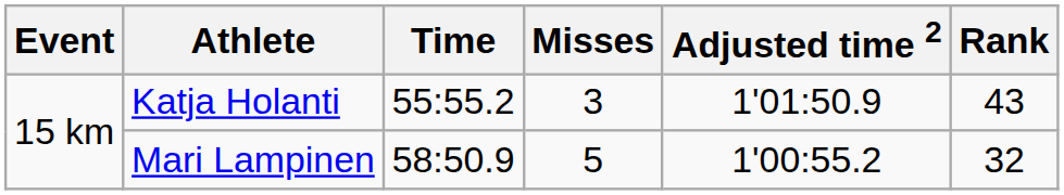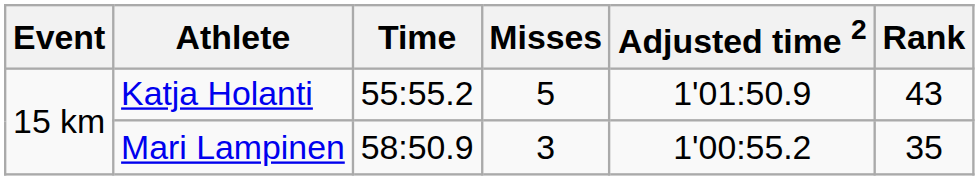 <table class="wikitable" style="font-size:90%">
 <tr>
 <th>Event</th>
 <th>Athlete</th>
 <th>Time</th>
 <th>Misses</th>
 <th>Adjusted time <sup>2</sup></th>
 <th>Rank</th>
 </tr>
 <tr>
 <td rowspan="2">15 km</td>
 <td><a href='#'>Katja Holanti</a></td>
 <td align="center">55:55.2</td>
-<td align="center">3</td>
+<td align="center">5</td>
 <td align="center">1'01:50.9</td>
 <td align="center">43</td>
 </tr>
 <tr>
 <td><a href='#'>Mari Lampinen</a></td>
 <td align="center">58:50.9</td>
-<td align="center">5</td>
+<td align="center">3</td>
 <td align="center">1'00:55.2</td>
-<td align="center">32</td>
+<td align="center">35</td>
 </tr>
 </table>
